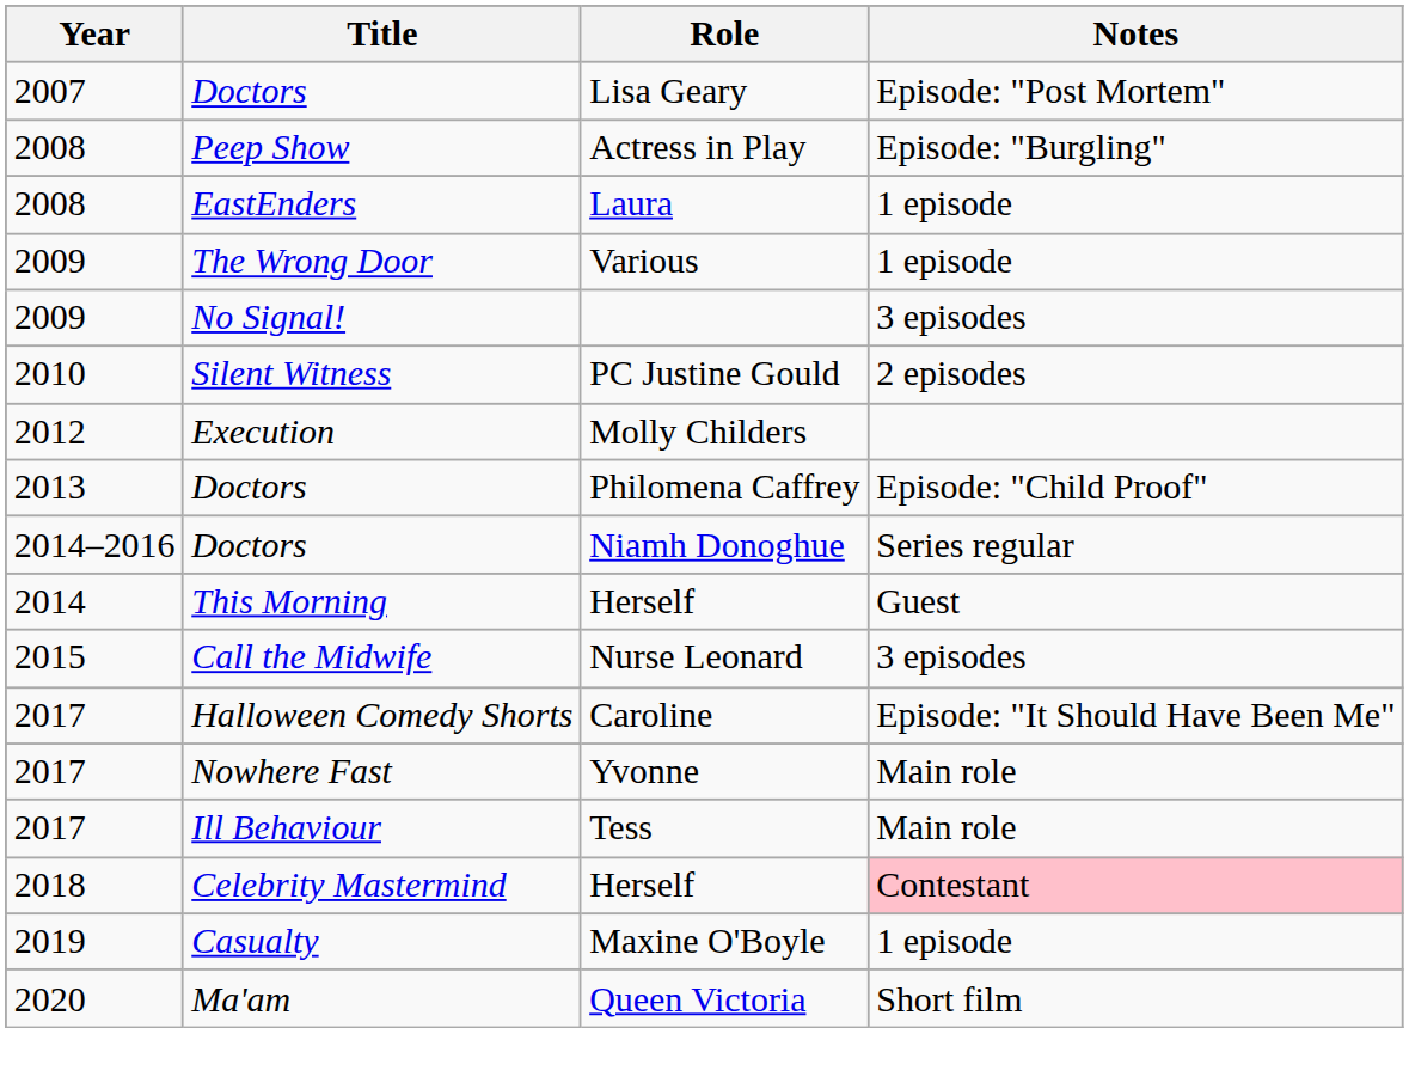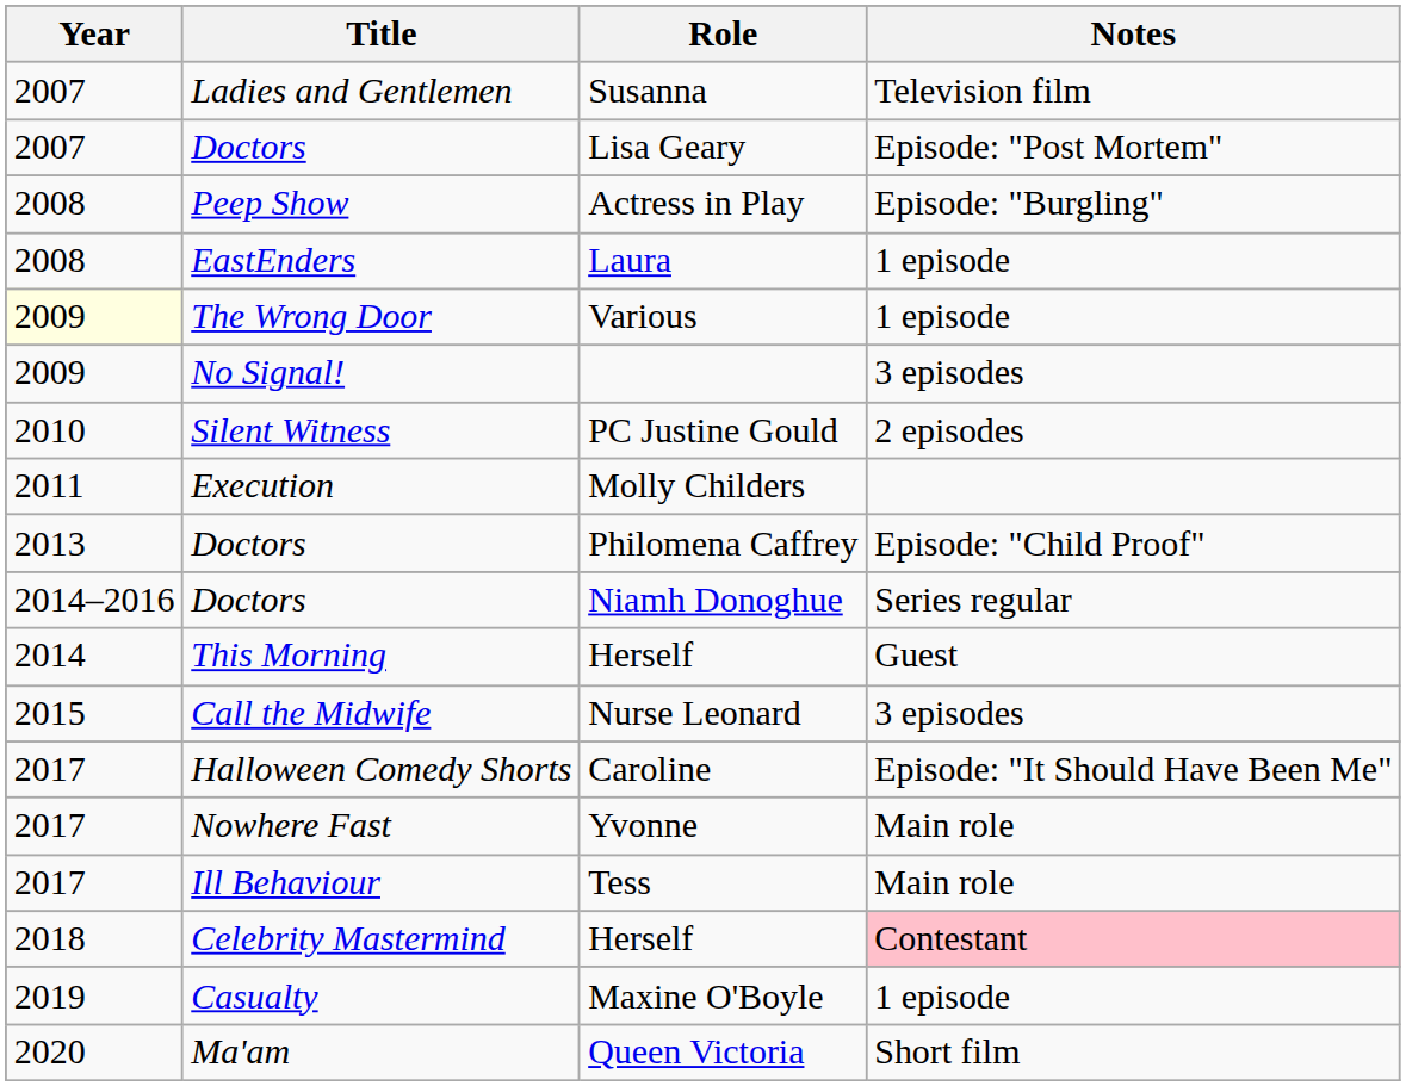 <table class="wikitable">
 <tr>
 <th>Year</th>
 <th>Title</th>
 <th>Role</th>
 <th>Notes</th>
+</tr>
+<tr>
+<td>2007</td>
+<td><em>Ladies and Gentlemen</em></td>
+<td>Susanna</td>
+<td>Television film</td>
 </tr>
 <tr>
 <td>2007</td>
 <td><em><a href='#'>Doctors</a></em></td>
 <td>Lisa Geary</td>
 <td>Episode: "Post Mortem"</td>
 </tr>
 <tr>
 <td>2008</td>
 <td><em><a href='#'>Peep Show</a></em></td>
 <td>Actress in Play</td>
 <td>Episode: "Burgling"</td>
 </tr>
 <tr>
 <td>2008</td>
 <td><em><a href='#'>EastEnders</a></em></td>
 <td><a href='#'>Laura</a></td>
 <td>1 episode</td>
 </tr>
 <tr>
-<td>2009</td>
+<td style="background: lightyellow;">2009</td>
 <td><em><a href='#'>The Wrong Door</a></em></td>
 <td>Various</td>
 <td>1 episode</td>
 </tr>
 <tr>
 <td>2009</td>
 <td><em><a href='#'>No Signal!</a></em></td>
 <td></td>
 <td>3 episodes</td>
 </tr>
 <tr>
 <td>2010</td>
 <td><em><a href='#'>Silent Witness</a></em></td>
 <td>PC Justine Gould</td>
 <td>2 episodes</td>
 </tr>
 <tr>
-<td>2012</td>
+<td>2011</td>
 <td><em>Execution</em></td>
 <td>Molly Childers</td>
 <td></td>
 </tr>
 <tr>
 <td>2013</td>
 <td><em>Doctors</em></td>
 <td>Philomena Caffrey</td>
 <td>Episode: "Child Proof"</td>
 </tr>
 <tr>
 <td>2014–2016</td>
 <td><em>Doctors</em></td>
 <td><a href='#'>Niamh Donoghue</a></td>
 <td>Series regular</td>
 </tr>
 <tr>
 <td>2014</td>
 <td><em><a href='#'>This Morning</a></em></td>
 <td>Herself</td>
 <td>Guest</td>
 </tr>
 <tr>
 <td>2015</td>
 <td><em><a href='#'>Call the Midwife</a></em></td>
 <td>Nurse Leonard</td>
 <td>3 episodes</td>
 </tr>
 <tr>
 <td>2017</td>
 <td><em>Halloween Comedy Shorts</em></td>
 <td>Caroline</td>
 <td>Episode: "It Should Have Been Me"</td>
 </tr>
 <tr>
 <td>2017</td>
 <td><em>Nowhere Fast</em></td>
 <td>Yvonne</td>
 <td>Main role</td>
 </tr>
 <tr>
 <td>2017</td>
 <td><em><a href='#'>Ill Behaviour</a></em></td>
 <td>Tess</td>
 <td>Main role</td>
 </tr>
 <tr>
 <td>2018</td>
 <td><em><a href='#'>Celebrity Mastermind</a></em></td>
 <td>Herself</td>
 <td style="background: pink;">Contestant</td>
 </tr>
 <tr>
 <td>2019</td>
 <td><em><a href='#'>Casualty</a></em></td>
 <td>Maxine O'Boyle</td>
 <td>1 episode</td>
 </tr>
 <tr>
 <td>2020</td>
 <td><em>Ma'am</em></td>
 <td><a href='#'>Queen Victoria</a></td>
 <td>Short film</td>
 </tr>
 </table>
